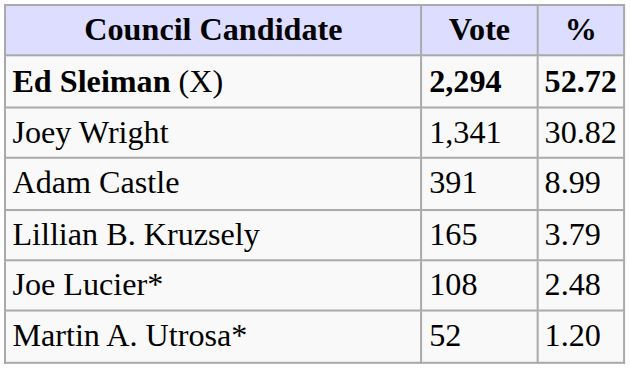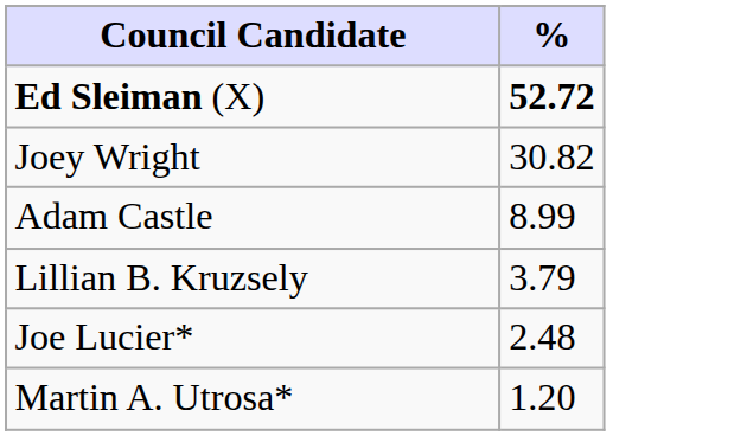 <table class="wikitable sortable">
 <tr>
 <th style="background:#ddf; width:200px;">Council Candidate</th>
-<th style="background:#ddf; width:50px;">Vote</th>
 <th style="background:#ddf; width:30px;">%</th>
 </tr>
 <tr>
 <td><strong>Ed Sleiman</strong> (X)</td>
-<td><strong>2,294</strong></td>
 <td><strong>52.72</strong></td>
 </tr>
 <tr>
 <td>Joey Wright</td>
-<td>1,341</td>
 <td>30.82</td>
 </tr>
 <tr>
 <td>Adam Castle</td>
-<td>391</td>
 <td>8.99</td>
 </tr>
 <tr>
 <td>Lillian B. Kruzsely</td>
-<td>165</td>
 <td>3.79</td>
 </tr>
 <tr>
 <td>Joe Lucier*</td>
-<td>108</td>
 <td>2.48</td>
 </tr>
 <tr>
 <td>Martin A. Utrosa*</td>
-<td>52</td>
 <td>1.20</td>
 </tr>
 </table>
